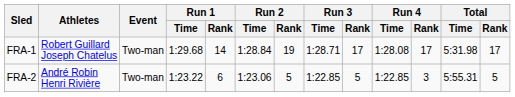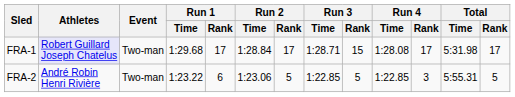 <table class="wikitable" border="1" style="font-size:90%">
 <tr>
 <th rowspan="2">Sled</th>
 <th rowspan="2">Athletes</th>
 <th rowspan="2">Event</th>
 <th colspan="2">Run 1</th>
 <th colspan="2">Run 2</th>
 <th colspan="2">Run 3</th>
 <th colspan="2">Run 4</th>
 <th colspan="2">Total</th>
 </tr>
 <tr>
 <th>Time</th>
 <th>Rank</th>
 <th>Time</th>
 <th>Rank</th>
 <th>Time</th>
 <th>Rank</th>
 <th>Time</th>
 <th>Rank</th>
 <th>Time</th>
 <th>Rank</th>
 </tr>
 <tr>
 <td align="center">FRA-1</td>
-<td><a href='#'>Robert Guillard</a><br><a href='#'>Joseph Chatelus</a></td>
+<td style="background: lavender;"><a href='#'>Robert Guillard</a><br><a href='#'>Joseph Chatelus</a></td>
 <td>Two-man</td>
 <td align="center">1:29.68</td>
-<td align="center">14</td>
+<td align="center">17</td>
 <td align="center">1:28.84</td>
-<td align="center">19</td>
+<td align="center">17</td>
 <td align="center">1:28.71</td>
-<td align="center">17</td>
+<td align="center">15</td>
 <td align="center">1:28.08</td>
 <td align="center">17</td>
 <td align="center">5:31.98</td>
 <td align="center">17</td>
 </tr>
 <tr>
 <td align="center">FRA-2</td>
 <td><a href='#'>André Robin</a><br><a href='#'>Henri Rivière</a></td>
 <td>Two-man</td>
 <td align="center">1:23.22</td>
 <td align="center">6</td>
 <td align="center">1:23.06</td>
 <td align="center">5</td>
 <td align="center">1:22.85</td>
 <td align="center">5</td>
 <td align="center">1:22.85</td>
 <td align="center">3</td>
 <td align="center">5:55.31</td>
 <td align="center">5</td>
 </tr>
 </table>
